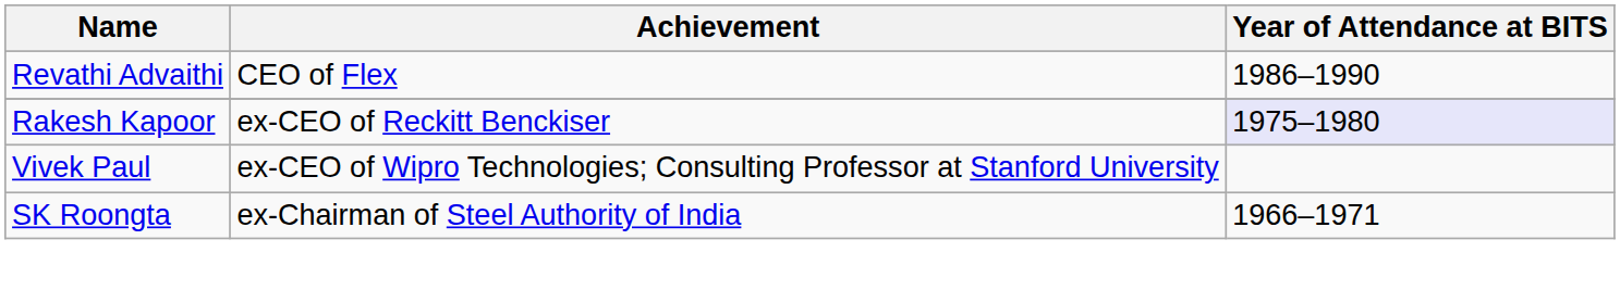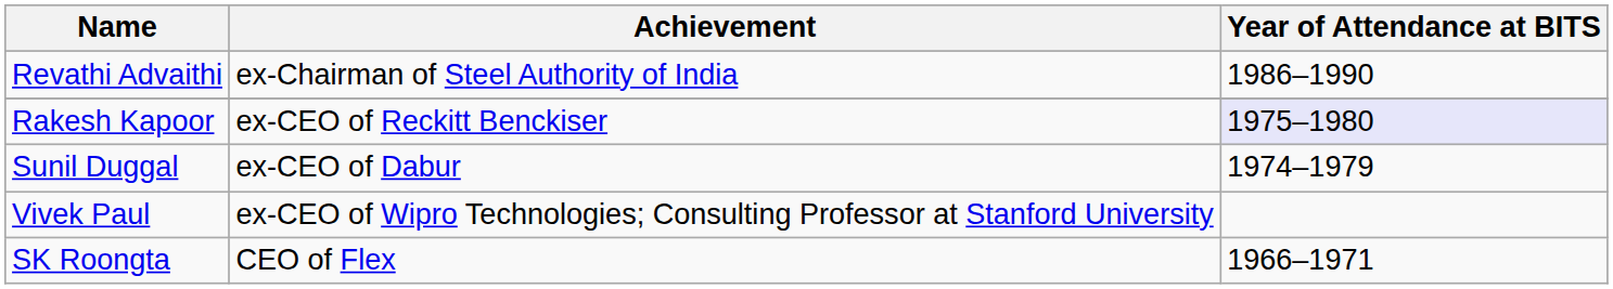 <table class="wikitable">
 <tr>
 <th>Name</th>
 <th>Achievement</th>
 <th>Year of Attendance at BITS</th>
 </tr>
 <tr>
 <td><a href='#'>Revathi Advaithi</a></td>
-<td>CEO of <a href='#'>Flex</a></td>
+<td>ex-Chairman of <a href='#'>Steel Authority of India</a></td>
 <td>1986–1990</td>
 </tr>
 <tr>
 </tr>
 <tr>
 <td><a href='#'>Rakesh Kapoor</a></td>
 <td>ex-CEO of <a href='#'>Reckitt Benckiser</a></td>
 <td style="background: lavender;">1975–1980</td>
 </tr>
 <tr>
+<td><a href='#'>Sunil Duggal</a></td>
+<td>ex-CEO of <a href='#'>Dabur</a></td>
+<td>1974–1979</td>
+</tr>
+<tr>
 <td><a href='#'>Vivek Paul</a></td>
 <td>ex-CEO of <a href='#'>Wipro</a> Technologies; Consulting Professor at <a href='#'>Stanford University</a></td>
 <td></td>
 </tr>
 <tr>
 <td><a href='#'>SK Roongta</a></td>
-<td>ex-Chairman of <a href='#'>Steel Authority of India</a></td>
+<td>CEO of <a href='#'>Flex</a></td>
 <td>1966–1971</td>
 </tr>
 </table>
